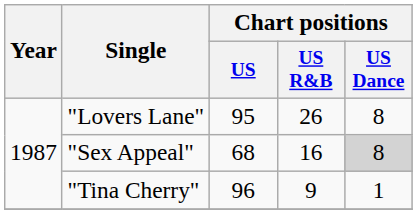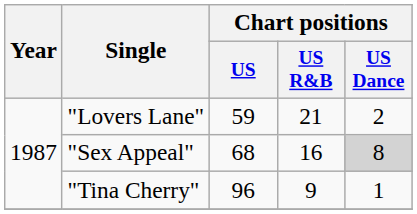 <table class="wikitable" style="text-align:center;">
 <tr>
 <th rowspan="2">Year</th>
 <th rowspan="2">Single</th>
 <th colspan="3">Chart positions</th>
 </tr>
 <tr style="font-size:smaller;">
 <th width="40"><a href='#'>US</a></th>
 <th width="40"><a href='#'>US<br>R&B</a></th>
 <th width="40"><a href='#'>US<br>Dance</a></th>
 </tr>
 <tr>
 <td rowspan="3">1987</td>
 <td align="left">"Lovers Lane"</td>
-<td>95</td>
-<td>26</td>
-<td>8</td>
+<td>59</td>
+<td>21</td>
+<td>2</td>
 </tr>
 <tr>
 <td align="left">"Sex Appeal"</td>
 <td>68</td>
 <td>16</td>
 <td style="background: lightgrey;">8</td>
 </tr>
 <tr>
 <td align="left">"Tina Cherry"</td>
 <td>96</td>
 <td>9</td>
 <td>1</td>
 </tr>
 <tr>
 </tr>
 </table>
